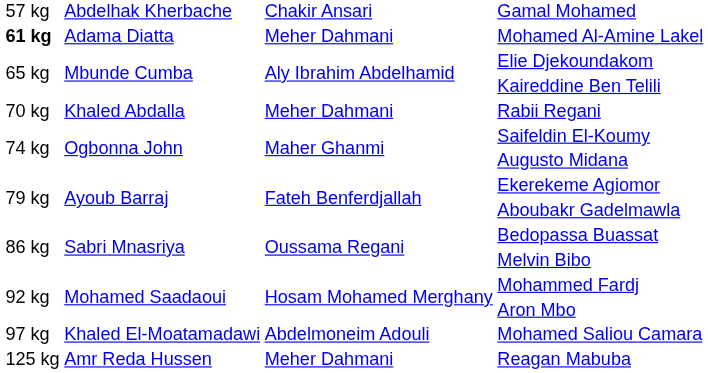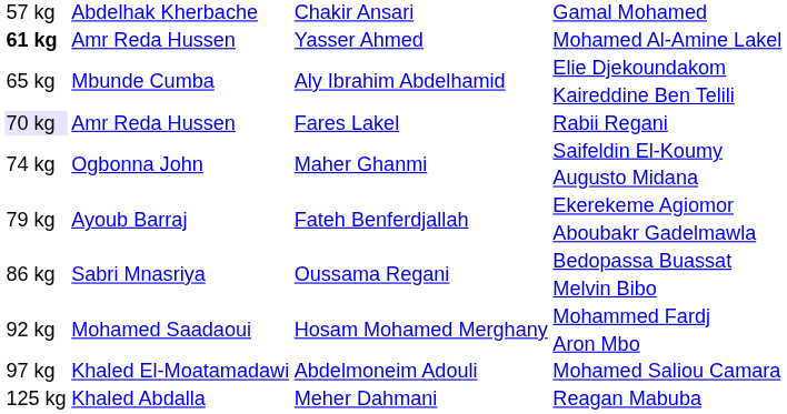 <table>
 <tr>
 <td>57 kg</td>
 <td> <a href='#'>Abdelhak Kherbache</a></td>
 <td> <a href='#'>Chakir Ansari</a></td>
 <td> <a href='#'>Gamal Mohamed</a></td>
 </tr>
 <tr>
 <td><strong>61 kg</strong></td>
-<td> <a href='#'>Adama Diatta</a></td>
-<td> <a href='#'>Meher Dahmani</a></td>
+<td> <a href='#'>Amr Reda Hussen</a></td>
+<td> <a href='#'>Yasser Ahmed</a></td>
 <td> <a href='#'>Mohamed Al-Amine Lakel</a></td>
 </tr>
 <tr>
 <td rowspan=2>65 kg</td>
 <td rowspan=2> <a href='#'>Mbunde Cumba</a></td>
 <td rowspan=2> <a href='#'>Aly Ibrahim Abdelhamid</a></td>
 <td> <a href='#'>Elie Djekoundakom</a></td>
 </tr>
 <tr>
 <td> <a href='#'>Kaireddine Ben Telili</a></td>
 </tr>
 <tr>
-<td>70 kg</td>
-<td> <a href='#'>Khaled Abdalla</a></td>
-<td> <a href='#'>Meher Dahmani</a></td>
+<td style="background: lavender;">70 kg</td>
+<td> <a href='#'>Amr Reda Hussen</a></td>
+<td> <a href='#'>Fares Lakel</a></td>
 <td> <a href='#'>Rabii Regani</a></td>
 </tr>
 <tr>
 <td rowspan=2>74 kg</td>
 <td rowspan=2> <a href='#'>Ogbonna John</a></td>
 <td rowspan=2> <a href='#'>Maher Ghanmi</a></td>
 <td> <a href='#'>Saifeldin El-Koumy</a></td>
 </tr>
 <tr>
 <td> <a href='#'>Augusto Midana</a></td>
 </tr>
 <tr>
 <td rowspan=2>79 kg</td>
 <td rowspan=2> <a href='#'>Ayoub Barraj</a></td>
 <td rowspan=2> <a href='#'>Fateh Benferdjallah</a></td>
 <td> <a href='#'>Ekerekeme Agiomor</a></td>
 </tr>
 <tr>
 <td> <a href='#'>Aboubakr Gadelmawla</a></td>
 </tr>
 <tr>
 <td rowspan=2>86 kg</td>
 <td rowspan=2> <a href='#'>Sabri Mnasriya</a></td>
 <td rowspan=2> <a href='#'>Oussama Regani</a></td>
 <td> <a href='#'>Bedopassa Buassat</a></td>
 </tr>
 <tr>
 <td> <a href='#'>Melvin Bibo</a></td>
 </tr>
 <tr>
 <td rowspan=2>92 kg</td>
 <td rowspan=2> <a href='#'>Mohamed Saadaoui</a></td>
 <td rowspan=2> <a href='#'>Hosam Mohamed Merghany</a></td>
 <td> <a href='#'>Mohammed Fardj</a></td>
 </tr>
 <tr>
 <td> <a href='#'>Aron Mbo</a></td>
 </tr>
 <tr>
 <td>97 kg</td>
 <td> <a href='#'>Khaled El-Moatamadawi</a></td>
 <td> <a href='#'>Abdelmoneim Adouli</a></td>
 <td> <a href='#'>Mohamed Saliou Camara</a></td>
 </tr>
 <tr>
 <td>125 kg</td>
-<td> <a href='#'>Amr Reda Hussen</a></td>
+<td> <a href='#'>Khaled Abdalla</a></td>
 <td> <a href='#'>Meher Dahmani</a></td>
 <td> <a href='#'>Reagan Mabuba</a></td>
 </tr>
 </table>
